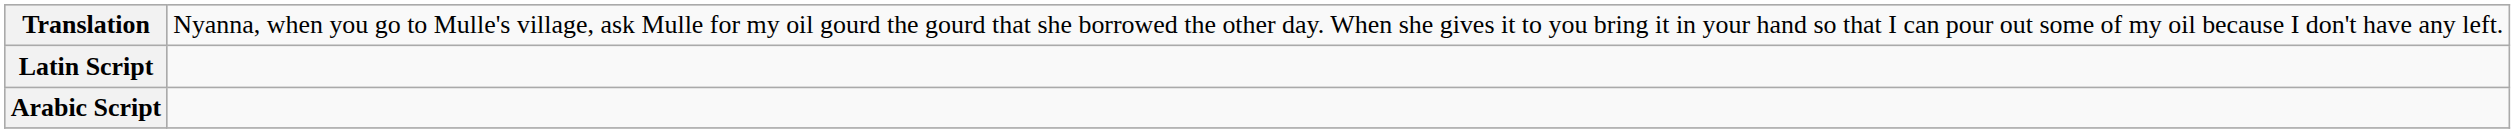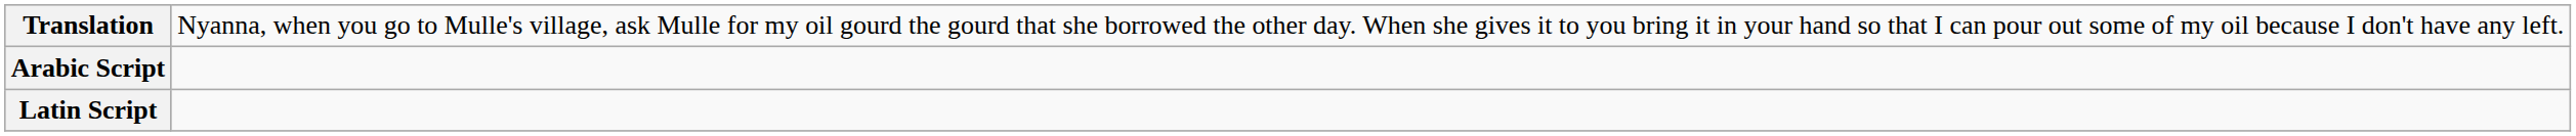 <table class="wikitable">
 <tr>
 <th>Translation</th>
 <td>Nyanna, when you go to Mulle's village, ask Mulle for my oil gourd the gourd that she borrowed the other day. When she gives it to you bring it in your hand so that I can pour out some of my oil because I don't have any left.</td>
 </tr>
 <tr>
+<th>Arabic Script</th>
+<td></td>
+</tr>
+<tr>
 <th>Latin Script</th>
 <td></td>
 </tr>
-<tr>
-<th>Arabic Script</th>
-<td></td>
-</tr>
 </table>
